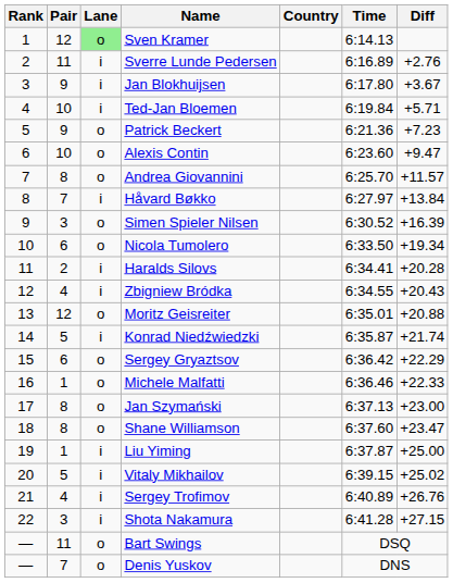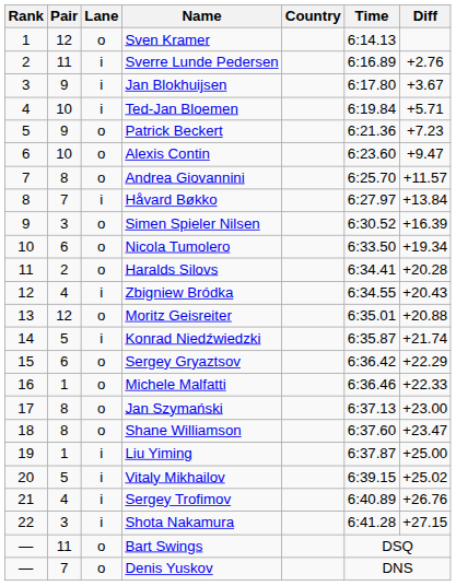 <table class="wikitable sortable" style="text-align:center">
 <tr>
 <th>Rank</th>
 <th>Pair</th>
 <th>Lane</th>
 <th>Name</th>
 <th>Country</th>
 <th>Time</th>
 <th>Diff</th>
 </tr>
 <tr>
 <td>1</td>
 <td>12</td>
-<td style="background: lightgreen;">o</td>
+<td>o</td>
 <td align=left><a href='#'>Sven Kramer</a></td>
 <td align=left></td>
 <td>6:14.13</td>
 <td></td>
 </tr>
 <tr>
 <td>2</td>
 <td>11</td>
 <td>i</td>
 <td align=left><a href='#'>Sverre Lunde Pedersen</a></td>
 <td align=left></td>
 <td>6:16.89</td>
 <td>+2.76</td>
 </tr>
 <tr>
 <td>3</td>
 <td>9</td>
 <td>i</td>
 <td align=left><a href='#'>Jan Blokhuijsen</a></td>
 <td align=left></td>
 <td>6:17.80</td>
 <td>+3.67</td>
 </tr>
 <tr>
 <td>4</td>
 <td>10</td>
 <td>i</td>
 <td align=left><a href='#'>Ted-Jan Bloemen</a></td>
 <td align=left></td>
 <td>6:19.84</td>
 <td>+5.71</td>
 </tr>
 <tr>
 <td>5</td>
 <td>9</td>
 <td>o</td>
 <td align=left><a href='#'>Patrick Beckert</a></td>
 <td align=left></td>
 <td>6:21.36</td>
 <td>+7.23</td>
 </tr>
 <tr>
 <td>6</td>
 <td>10</td>
 <td>o</td>
 <td align=left><a href='#'>Alexis Contin</a></td>
 <td align=left></td>
 <td>6:23.60</td>
 <td>+9.47</td>
 </tr>
 <tr>
 <td>7</td>
 <td>8</td>
 <td>o</td>
 <td align=left><a href='#'>Andrea Giovannini</a></td>
 <td align=left></td>
 <td>6:25.70</td>
 <td>+11.57</td>
 </tr>
 <tr>
 <td>8</td>
 <td>7</td>
 <td>i</td>
 <td align=left><a href='#'>Håvard Bøkko</a></td>
 <td align=left></td>
 <td>6:27.97</td>
 <td>+13.84</td>
 </tr>
 <tr>
 <td>9</td>
 <td>3</td>
 <td>o</td>
 <td align=left><a href='#'>Simen Spieler Nilsen</a></td>
 <td align=left></td>
 <td>6:30.52</td>
 <td>+16.39</td>
 </tr>
 <tr>
 <td>10</td>
 <td>6</td>
 <td>o</td>
 <td align=left><a href='#'>Nicola Tumolero</a></td>
 <td align=left></td>
 <td>6:33.50</td>
 <td>+19.34</td>
 </tr>
 <tr>
 <td>11</td>
 <td>2</td>
-<td>i</td>
+<td>o</td>
 <td align=left><a href='#'>Haralds Silovs</a></td>
 <td align=left></td>
 <td>6:34.41</td>
 <td>+20.28</td>
 </tr>
 <tr>
 <td>12</td>
 <td>4</td>
 <td>i</td>
 <td align=left><a href='#'>Zbigniew Bródka</a></td>
 <td align=left></td>
 <td>6:34.55</td>
 <td>+20.43</td>
 </tr>
 <tr>
 <td>13</td>
 <td>12</td>
 <td>o</td>
 <td align=left><a href='#'>Moritz Geisreiter</a></td>
 <td align=left></td>
 <td>6:35.01</td>
 <td>+20.88</td>
 </tr>
 <tr>
 <td>14</td>
 <td>5</td>
 <td>i</td>
 <td align=left><a href='#'>Konrad Niedźwiedzki</a></td>
 <td align=left></td>
 <td>6:35.87</td>
 <td>+21.74</td>
 </tr>
 <tr>
 <td>15</td>
 <td>6</td>
 <td>o</td>
 <td align=left><a href='#'>Sergey Gryaztsov</a></td>
 <td align=left></td>
 <td>6:36.42</td>
 <td>+22.29</td>
 </tr>
 <tr>
 <td>16</td>
 <td>1</td>
 <td>o</td>
 <td align=left><a href='#'>Michele Malfatti</a></td>
 <td align=left></td>
 <td>6:36.46</td>
 <td>+22.33</td>
 </tr>
 <tr>
 <td>17</td>
 <td>8</td>
 <td>o</td>
 <td align=left><a href='#'>Jan Szymański</a></td>
 <td align=left></td>
 <td>6:37.13</td>
 <td>+23.00</td>
 </tr>
 <tr>
 <td>18</td>
 <td>8</td>
 <td>o</td>
 <td align=left><a href='#'>Shane Williamson</a></td>
 <td align=left></td>
 <td>6:37.60</td>
 <td>+23.47</td>
 </tr>
 <tr>
 <td>19</td>
 <td>1</td>
 <td>i</td>
 <td align=left><a href='#'>Liu Yiming</a></td>
 <td align=left></td>
 <td>6:37.87</td>
 <td>+25.00</td>
 </tr>
 <tr>
 <td>20</td>
 <td>5</td>
 <td>i</td>
 <td align=left><a href='#'>Vitaly Mikhailov</a></td>
 <td align=left></td>
 <td>6:39.15</td>
 <td>+25.02</td>
 </tr>
 <tr>
 <td>21</td>
 <td>4</td>
 <td>i</td>
 <td align=left><a href='#'>Sergey Trofimov</a></td>
 <td align=left></td>
 <td>6:40.89</td>
 <td>+26.76</td>
 </tr>
 <tr>
 <td>22</td>
 <td>3</td>
 <td>i</td>
 <td align=left><a href='#'>Shota Nakamura</a></td>
 <td align=left></td>
 <td>6:41.28</td>
 <td>+27.15</td>
 </tr>
 <tr>
 <td>—</td>
 <td>11</td>
 <td>o</td>
 <td align=left><a href='#'>Bart Swings</a></td>
 <td align=left></td>
 <td colspan=2>DSQ</td>
 </tr>
 <tr>
 <td>—</td>
 <td>7</td>
 <td>o</td>
 <td align=left><a href='#'>Denis Yuskov</a></td>
 <td align=left></td>
 <td colspan=2>DNS</td>
 </tr>
 </table>
